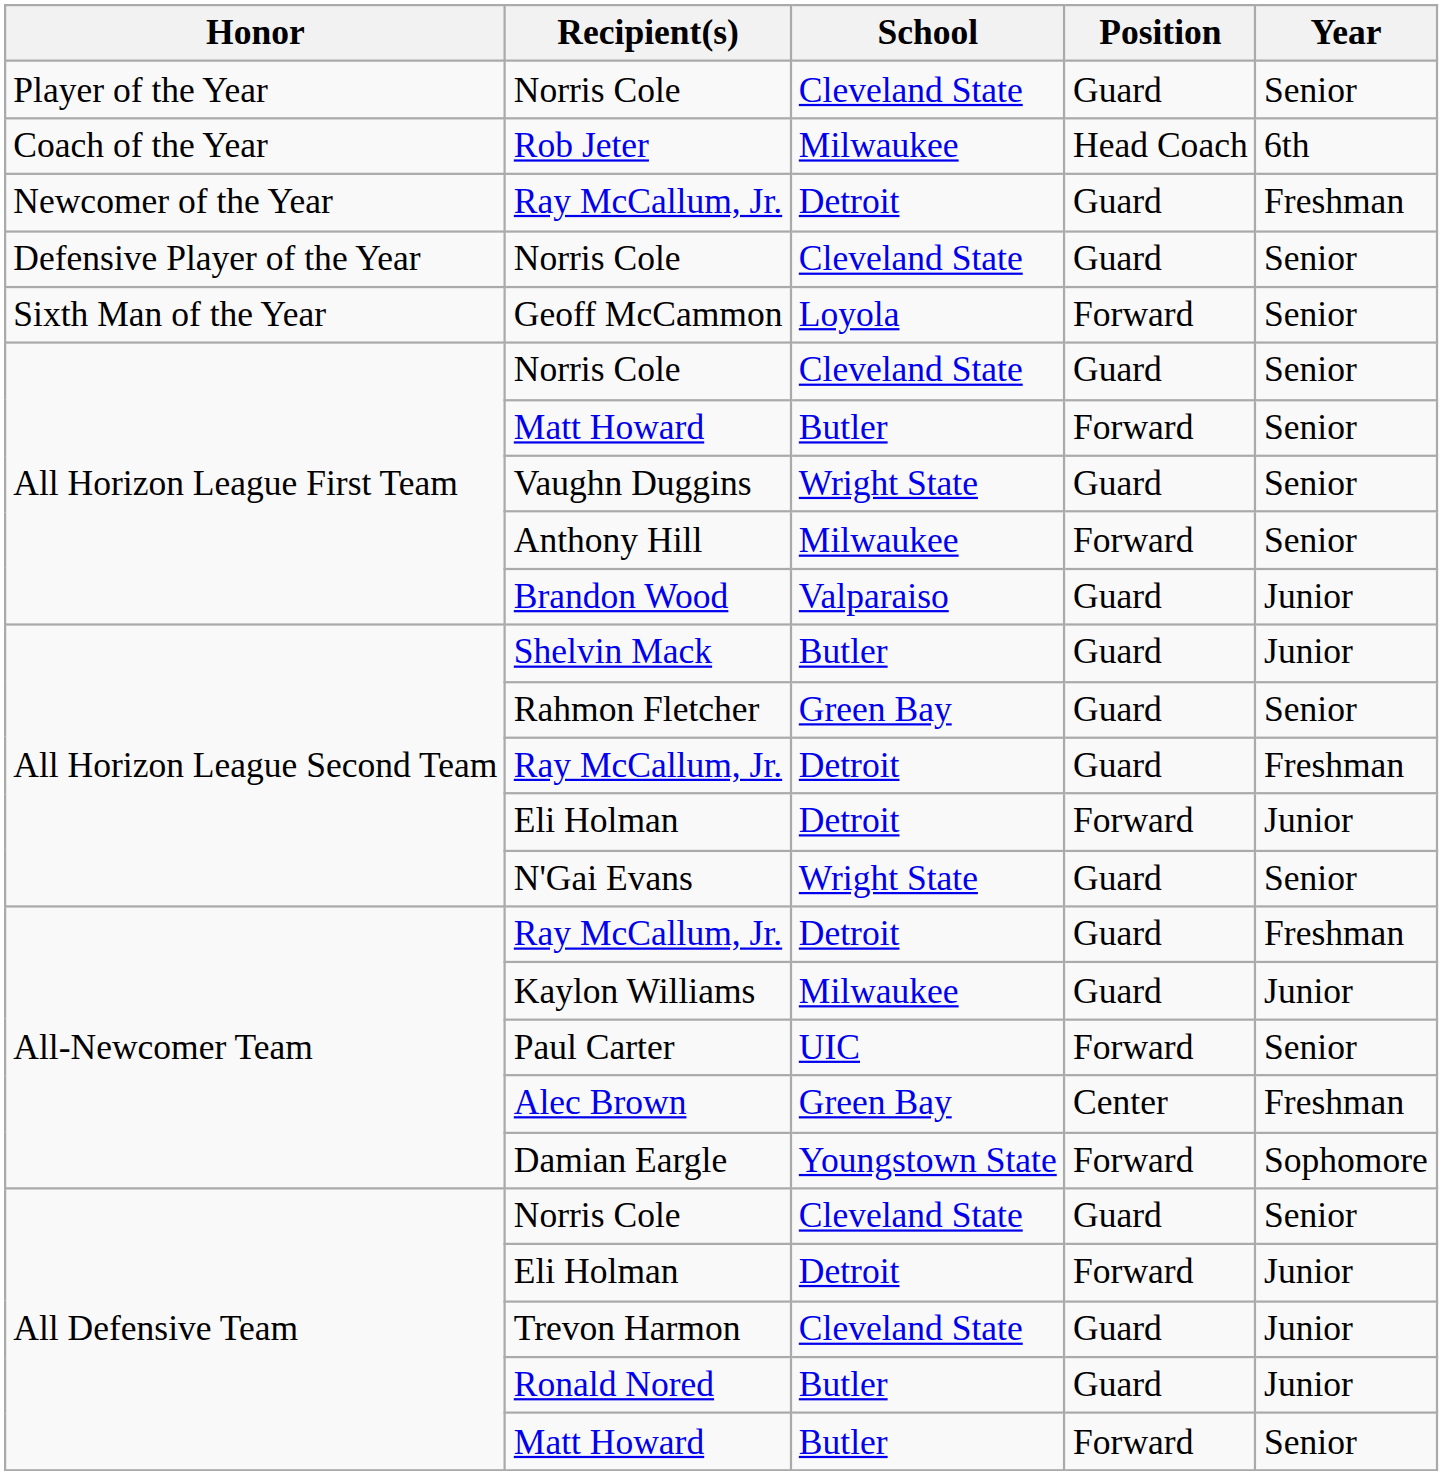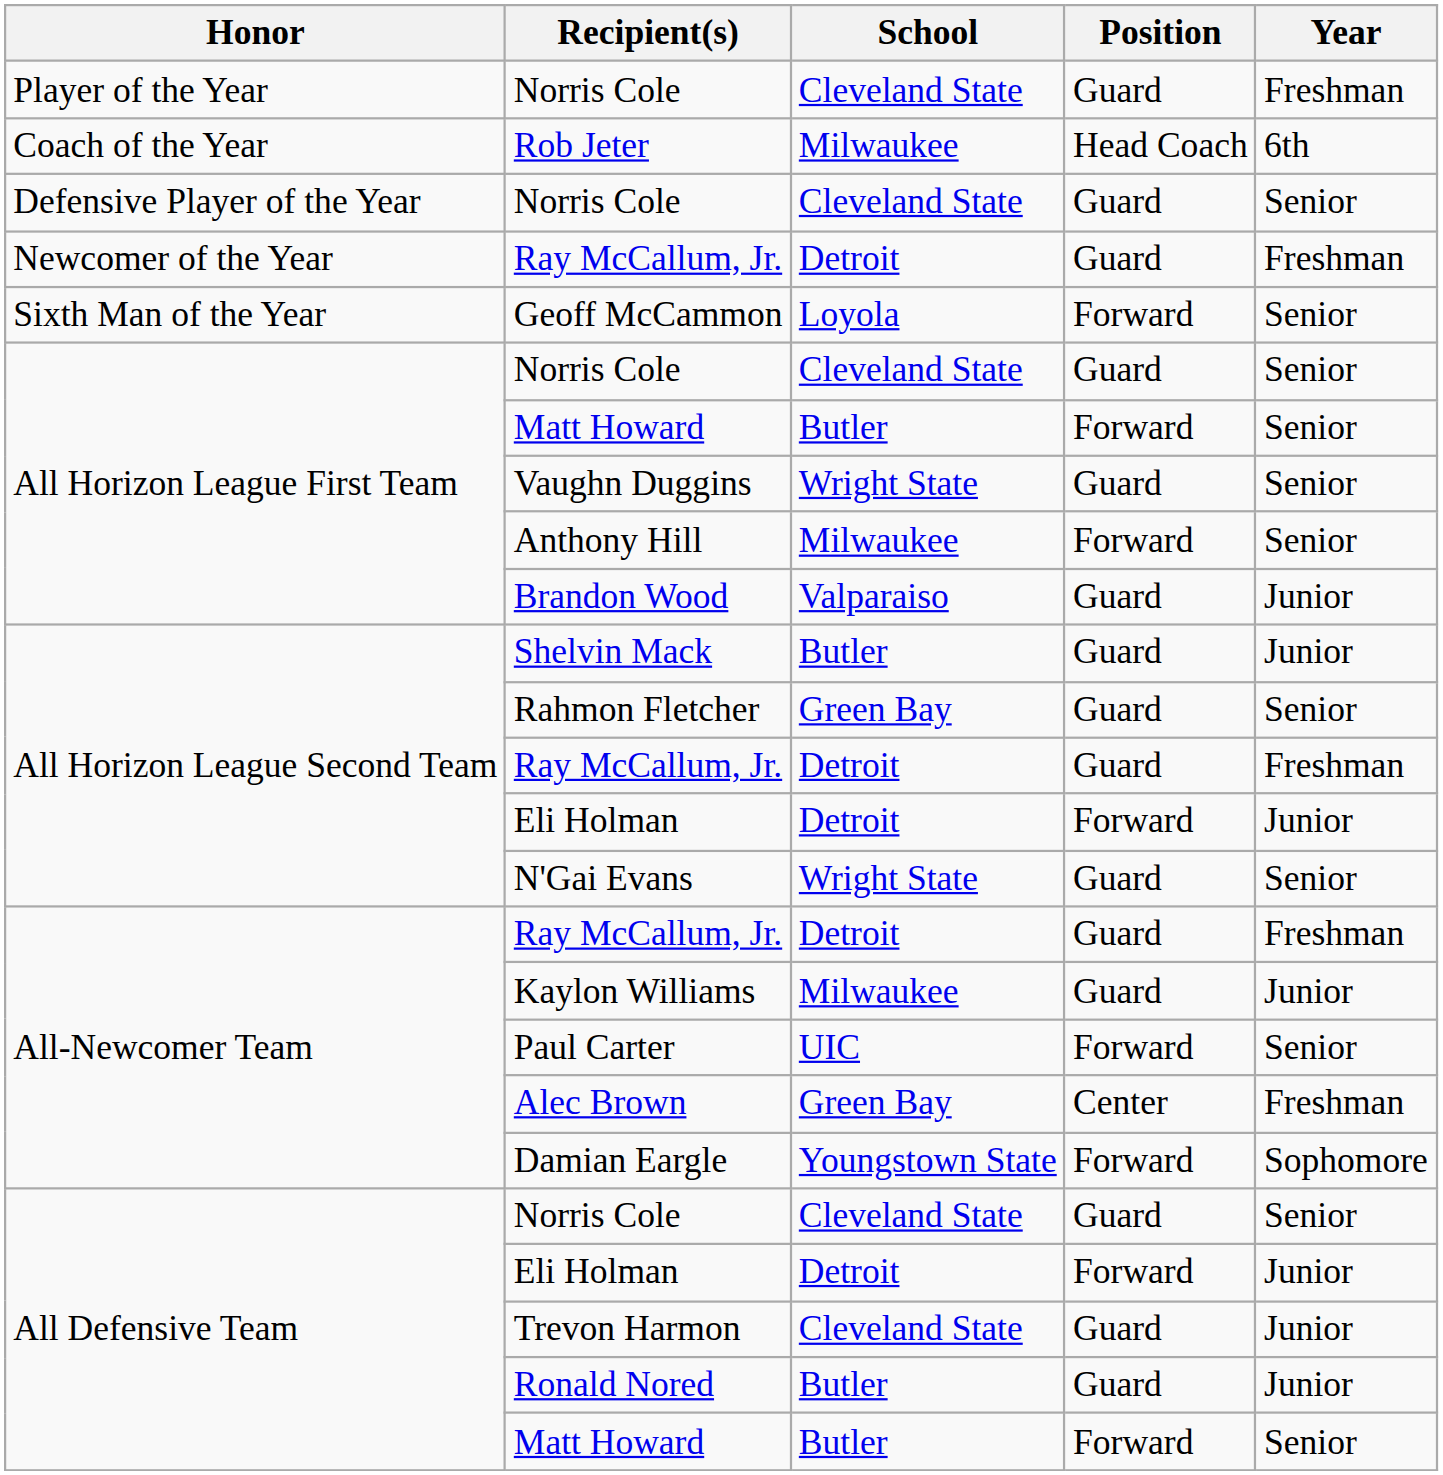 <table class="wikitable" border="1">
 <tr>
 <th>Honor</th>
 <th>Recipient(s)</th>
 <th>School</th>
 <th>Position</th>
 <th>Year</th>
 </tr>
 <tr>
 <td>Player of the Year</td>
 <td>Norris Cole</td>
 <td><a href='#'>Cleveland State</a></td>
 <td>Guard</td>
-<td>Senior</td>
+<td>Freshman</td>
 </tr>
 <tr>
 <td>Coach of the Year</td>
 <td><a href='#'>Rob Jeter</a></td>
 <td><a href='#'>Milwaukee</a></td>
 <td>Head Coach</td>
 <td>6th</td>
 </tr>
 <tr>
+<td>Defensive Player of the Year</td>
+<td>Norris Cole</td>
+<td><a href='#'>Cleveland State</a></td>
+<td>Guard</td>
+<td>Senior</td>
+</tr>
+<tr>
 <td>Newcomer of the Year</td>
 <td><a href='#'>Ray McCallum, Jr.</a></td>
 <td><a href='#'>Detroit</a></td>
 <td>Guard</td>
 <td>Freshman</td>
-</tr>
-<tr>
-<td>Defensive Player of the Year</td>
-<td>Norris Cole</td>
-<td><a href='#'>Cleveland State</a></td>
-<td>Guard</td>
-<td>Senior</td>
 </tr>
 <tr>
 <td>Sixth Man of the Year</td>
 <td>Geoff McCammon</td>
 <td><a href='#'>Loyola</a></td>
 <td>Forward</td>
 <td>Senior</td>
 </tr>
 <tr>
 <td rowspan=5 valign=middle>All Horizon League First Team</td>
 <td>Norris Cole</td>
 <td><a href='#'>Cleveland State</a></td>
 <td>Guard</td>
 <td>Senior</td>
 </tr>
 <tr>
 <td><a href='#'>Matt Howard</a></td>
 <td><a href='#'>Butler</a></td>
 <td>Forward</td>
 <td>Senior</td>
 </tr>
 <tr>
 <td>Vaughn Duggins</td>
 <td><a href='#'>Wright State</a></td>
 <td>Guard</td>
 <td>Senior</td>
 </tr>
 <tr>
 <td>Anthony Hill</td>
 <td><a href='#'>Milwaukee</a></td>
 <td>Forward</td>
 <td>Senior</td>
 </tr>
 <tr>
 <td><a href='#'>Brandon Wood</a></td>
 <td><a href='#'>Valparaiso</a></td>
 <td>Guard</td>
 <td>Junior</td>
 </tr>
 <tr>
 <td rowspan=5 valign=middle>All Horizon League Second Team</td>
 <td><a href='#'>Shelvin Mack</a></td>
 <td><a href='#'>Butler</a></td>
 <td>Guard</td>
 <td>Junior</td>
 </tr>
 <tr>
 <td>Rahmon Fletcher</td>
 <td><a href='#'>Green Bay</a></td>
 <td>Guard</td>
 <td>Senior</td>
 </tr>
 <tr>
 <td><a href='#'>Ray McCallum, Jr.</a></td>
 <td><a href='#'>Detroit</a></td>
 <td>Guard</td>
 <td>Freshman</td>
 </tr>
 <tr>
 <td>Eli Holman</td>
 <td><a href='#'>Detroit</a></td>
 <td>Forward</td>
 <td>Junior</td>
 </tr>
 <tr>
 <td>N'Gai Evans</td>
 <td><a href='#'>Wright State</a></td>
 <td>Guard</td>
 <td>Senior</td>
 </tr>
 <tr>
 <td rowspan=5 valign=middle>All-Newcomer Team</td>
 <td><a href='#'>Ray McCallum, Jr.</a></td>
 <td><a href='#'>Detroit</a></td>
 <td>Guard</td>
 <td>Freshman</td>
 </tr>
 <tr>
 <td>Kaylon Williams</td>
 <td><a href='#'>Milwaukee</a></td>
 <td>Guard</td>
 <td>Junior</td>
 </tr>
 <tr>
 <td>Paul Carter</td>
 <td><a href='#'>UIC</a></td>
 <td>Forward</td>
 <td>Senior</td>
 </tr>
 <tr>
 <td><a href='#'>Alec Brown</a></td>
 <td><a href='#'>Green Bay</a></td>
 <td>Center</td>
 <td>Freshman</td>
 </tr>
 <tr>
 <td>Damian Eargle</td>
 <td><a href='#'>Youngstown State</a></td>
 <td>Forward</td>
 <td>Sophomore</td>
 </tr>
 <tr>
 <td rowspan=5 valign=middle>All Defensive Team</td>
 <td>Norris Cole</td>
 <td><a href='#'>Cleveland State</a></td>
 <td>Guard</td>
 <td>Senior</td>
 </tr>
 <tr>
 <td>Eli Holman</td>
 <td><a href='#'>Detroit</a></td>
 <td>Forward</td>
 <td>Junior</td>
 </tr>
 <tr>
 <td>Trevon Harmon</td>
 <td><a href='#'>Cleveland State</a></td>
 <td>Guard</td>
 <td>Junior</td>
 </tr>
 <tr>
 <td><a href='#'>Ronald Nored</a></td>
 <td><a href='#'>Butler</a></td>
 <td>Guard</td>
 <td>Junior</td>
 </tr>
 <tr>
 <td><a href='#'>Matt Howard</a></td>
 <td><a href='#'>Butler</a></td>
 <td>Forward</td>
 <td>Senior</td>
 </tr>
 </table>
